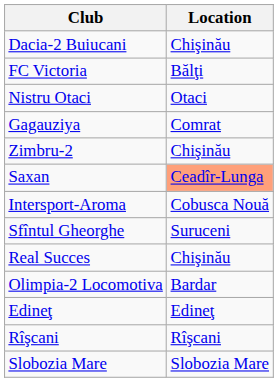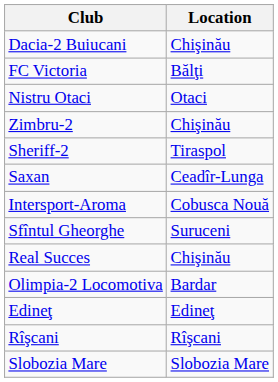 <table class="wikitable sortable">
 <tr>
 <th>Club</th>
 <th>Location</th>
 </tr>
 <tr>
 <td><a href='#'>Dacia-2 Buiucani</a></td>
 <td><a href='#'>Chişinău</a></td>
 </tr>
 <tr>
 <td><a href='#'>FC Victoria</a></td>
 <td><a href='#'>Bălţi</a></td>
 </tr>
 <tr>
 <td><a href='#'>Nistru Otaci</a></td>
 <td><a href='#'>Otaci</a></td>
 </tr>
 <tr>
-<td><a href='#'>Gagauziya</a></td>
-<td><a href='#'>Comrat</a></td>
-</tr>
-<tr>
 <td><a href='#'>Zimbru-2</a></td>
 <td><a href='#'>Chişinău</a></td>
 </tr>
 <tr>
+<td><a href='#'>Sheriff-2</a></td>
+<td><a href='#'>Tiraspol</a></td>
+</tr>
+<tr>
 <td><a href='#'>Saxan</a></td>
-<td style="background: lightsalmon;"><a href='#'>Ceadîr-Lunga</a></td>
+<td><a href='#'>Ceadîr-Lunga</a></td>
 </tr>
 <tr>
 <td><a href='#'>Intersport-Aroma</a></td>
 <td><a href='#'>Cobusca Nouă</a></td>
 </tr>
 <tr>
 <td><a href='#'>Sfîntul Gheorghe</a></td>
 <td><a href='#'>Suruceni</a></td>
 </tr>
 <tr>
 <td><a href='#'>Real Succes</a></td>
 <td><a href='#'>Chişinău</a></td>
 </tr>
 <tr>
 <td><a href='#'>Olimpia-2 Locomotiva</a></td>
 <td><a href='#'>Bardar</a></td>
 </tr>
 <tr>
 <td><a href='#'>Edineţ</a></td>
 <td><a href='#'>Edineţ</a></td>
 </tr>
 <tr>
 <td><a href='#'>Rîşcani</a></td>
 <td><a href='#'>Rîşcani</a></td>
 </tr>
 <tr>
 <td><a href='#'>Slobozia Mare</a></td>
 <td><a href='#'>Slobozia Mare</a></td>
 </tr>
 </table>
